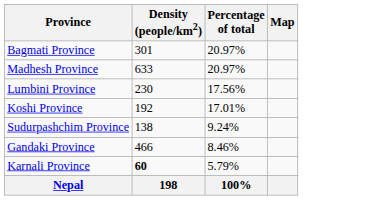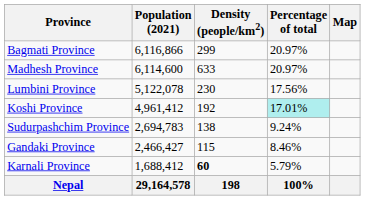 <table class="wikitable sortable static-row-numbers static-row-header-text">
 <tr>
 <th>Province</th>
+<th>Population<br>(2021)</th>
 <th>Density<br>(people/km<sup>2</sup>)</th>
 <th>Percentage<br>of total</th>
 <th>Map</th>
 </tr>
 <tr>
 <td><a href='#'>Bagmati Province</a></td>
-<td>301</td>
+<td>6,116,866</td>
+<td>299</td>
 <td>20.97%</td>
 <td></td>
 </tr>
 <tr>
 <td><a href='#'>Madhesh Province</a></td>
+<td>6,114,600</td>
 <td>633</td>
 <td>20.97%</td>
 <td></td>
 </tr>
 <tr>
 <td><a href='#'>Lumbini Province</a></td>
+<td>5,122,078</td>
 <td>230</td>
 <td>17.56%</td>
 <td></td>
 </tr>
 <tr>
 <td><a href='#'>Koshi Province</a></td>
+<td>4,961,412</td>
 <td>192</td>
-<td>17.01%</td>
+<td style="background: paleturquoise;">17.01%</td>
 <td></td>
 </tr>
 <tr>
 <td><a href='#'>Sudurpashchim Province</a></td>
+<td>2,694,783</td>
 <td>138</td>
 <td>9.24%</td>
 <td></td>
 </tr>
 <tr>
 <td><a href='#'>Gandaki Province</a></td>
-<td>466</td>
+<td>2,466,427</td>
+<td>115</td>
 <td>8.46%</td>
 <td></td>
 </tr>
 <tr>
 <td><a href='#'>Karnali Province</a></td>
+<td>1,688,412</td>
 <td><strong>60</strong></td>
 <td>5.79%</td>
 <td></td>
 </tr>
 <tr>
 <th><a href='#'>Nepal</a></th>
+<th>29,164,578</th>
 <th>198</th>
 <th>100%</th>
 <th></th>
 </tr>
 </table>
